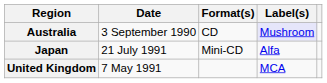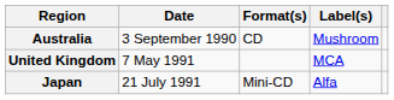 <table class="wikitable plainrowheaders">
 <tr>
 <th scope="col">Region</th>
 <th scope="col">Date</th>
 <th scope="col">Format(s)</th>
 <th scope="col">Label(s)</th>
 <th scope="col"></th>
 </tr>
 <tr>
 <th scope="row">Australia</th>
 <td>3 September 1990</td>
 <td>CD</td>
-<td style="background: lavender;"><a href='#'>Mushroom</a></td>
+<td><a href='#'>Mushroom</a></td>
+<td></td>
+</tr>
+<tr>
+<th scope="row">United Kingdom</th>
+<td>7 May 1991</td>
+<td></td>
+<td><a href='#'>MCA</a></td>
 <td></td>
 </tr>
 <tr>
 <th scope="row">Japan</th>
 <td>21 July 1991</td>
 <td>Mini-CD</td>
 <td><a href='#'>Alfa</a></td>
 <td></td>
 </tr>
-<tr>
-<th scope="row">United Kingdom</th>
-<td>7 May 1991</td>
-<td></td>
-<td><a href='#'>MCA</a></td>
-<td></td>
-</tr>
 </table>
